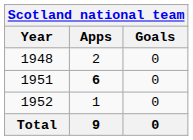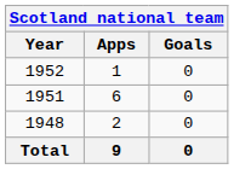 <table class="wikitable" style="text-align:center">
 <tr>
 <th colspan=3><a href='#'>Scotland national team</a></th>
 </tr>
 <tr>
 <th>Year</th>
 <th>Apps</th>
 <th>Goals</th>
 </tr>
 <tr>
-<td>1948</td>
-<td>2</td>
+<td>1952</td>
+<td>1</td>
 <td>0</td>
 </tr>
 <tr>
 <td>1951</td>
-<td><strong>6</strong></td>
+<td>6</td>
 <td>0</td>
 </tr>
 <tr>
-<td>1952</td>
-<td>1</td>
+<td>1948</td>
+<td>2</td>
 <td>0</td>
 </tr>
 <tr>
 <th>Total</th>
 <th>9</th>
 <th>0</th>
 </tr>
 </table>
